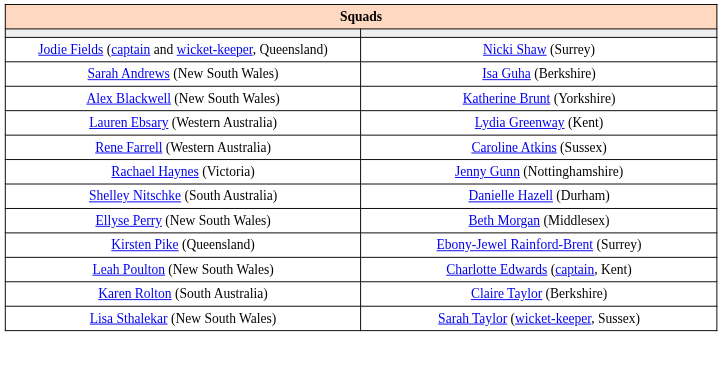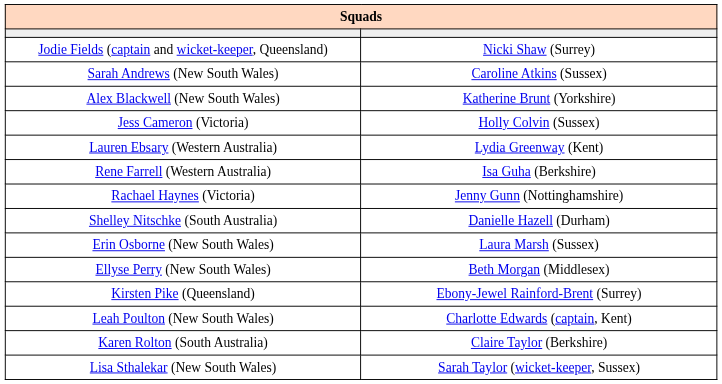 <table name="squads" border="0" cellpadding="4" cellspacing="0" style="text-align:center; font-size:90%; border-collapse:collapse;width:60%;margin:auto;">
 <tr>
 <th style="background:#FFD8C1; border: 1px solid #000000;" colspan=2>Squads</th>
 </tr>
 <tr bgcolor="#efefef">
 <th style="border: 1px solid #000000;" width=23%></th>
 <th style="border: 1px solid #000000;" width=23%></th>
 </tr>
 <tr>
 <td style="border: 1px solid #000000;"><a href='#'>Jodie Fields</a> (<a href='#'>captain</a> and <a href='#'>wicket-keeper</a>, Queensland)</td>
 <td style="border: 1px solid #000000;"><a href='#'>Nicki Shaw</a> (Surrey)</td>
 </tr>
 <tr>
 <td style="border: 1px solid #000000;"><a href='#'>Sarah Andrews</a> (New South Wales)</td>
-<td style="border: 1px solid #000000;"><a href='#'>Isa Guha</a> (Berkshire)</td>
+<td style="border: 1px solid #000000;"><a href='#'>Caroline Atkins</a> (Sussex)</td>
 </tr>
 <tr>
 <td style="border: 1px solid #000000;"><a href='#'>Alex Blackwell</a> (New South Wales)</td>
 <td style="border: 1px solid #000000;"><a href='#'>Katherine Brunt</a> (Yorkshire)</td>
+</tr>
+<tr>
+<td style="border: 1px solid #000000;"><a href='#'>Jess Cameron</a> (Victoria)</td>
+<td style="border: 1px solid #000000;"><a href='#'>Holly Colvin</a> (Sussex)</td>
 </tr>
 <tr>
 <td style="border: 1px solid #000000;"><a href='#'>Lauren Ebsary</a> (Western Australia)</td>
 <td style="border: 1px solid #000000;"><a href='#'>Lydia Greenway</a> (Kent)</td>
 </tr>
 <tr>
 <td style="border: 1px solid #000000;"><a href='#'>Rene Farrell</a> (Western Australia)</td>
-<td style="border: 1px solid #000000;"><a href='#'>Caroline Atkins</a> (Sussex)</td>
+<td style="border: 1px solid #000000;"><a href='#'>Isa Guha</a> (Berkshire)</td>
 </tr>
 <tr>
 <td style="border: 1px solid #000000;"><a href='#'>Rachael Haynes</a> (Victoria)</td>
 <td style="border: 1px solid #000000;"><a href='#'>Jenny Gunn</a> (Nottinghamshire)</td>
 </tr>
 <tr>
 <td style="border: 1px solid #000000;"><a href='#'>Shelley Nitschke</a> (South Australia)</td>
 <td style="border: 1px solid #000000;"><a href='#'>Danielle Hazell</a> (Durham)</td>
+</tr>
+<tr>
+<td style="border: 1px solid #000000;"><a href='#'>Erin Osborne</a> (New South Wales)</td>
+<td style="border: 1px solid #000000;"><a href='#'>Laura Marsh</a> (Sussex)</td>
 </tr>
 <tr>
 <td style="border: 1px solid #000000;"><a href='#'>Ellyse Perry</a> (New South Wales)</td>
 <td style="border: 1px solid #000000;"><a href='#'>Beth Morgan</a> (Middlesex)</td>
 </tr>
 <tr>
 <td style="border: 1px solid #000000;"><a href='#'>Kirsten Pike</a> (Queensland)</td>
 <td style="border: 1px solid #000000;"><a href='#'>Ebony-Jewel Rainford-Brent</a> (Surrey)</td>
 </tr>
 <tr>
 <td style="border: 1px solid #000000;"><a href='#'>Leah Poulton</a> (New South Wales)</td>
 <td style="border: 1px solid #000000;"><a href='#'>Charlotte Edwards</a> (<a href='#'>captain</a>, Kent)</td>
 </tr>
 <tr>
 <td style="border: 1px solid #000000;"><a href='#'>Karen Rolton</a> (South Australia)</td>
 <td style="border: 1px solid #000000;"><a href='#'>Claire Taylor</a> (Berkshire)</td>
 </tr>
 <tr>
 <td style="border: 1px solid #000000;"><a href='#'>Lisa Sthalekar</a> (New South Wales)</td>
 <td style="border: 1px solid #000000;"><a href='#'>Sarah Taylor</a> (<a href='#'>wicket-keeper</a>, Sussex)</td>
 </tr>
 </table>
